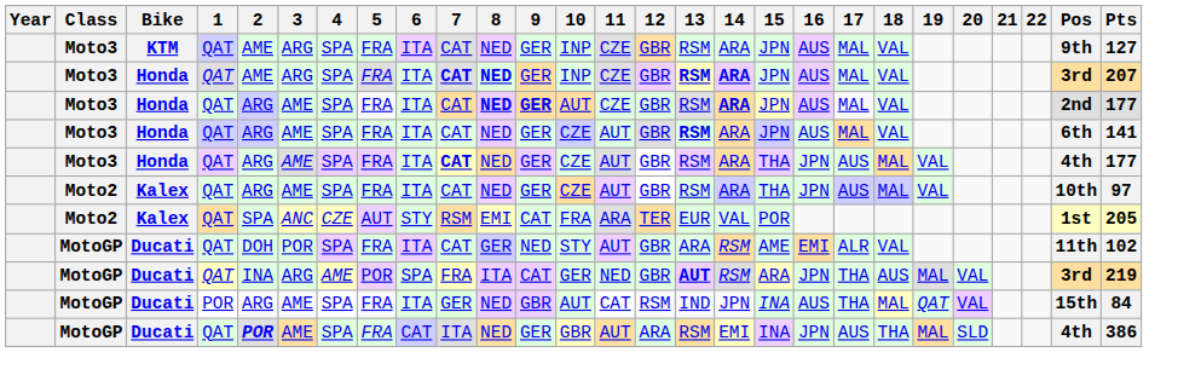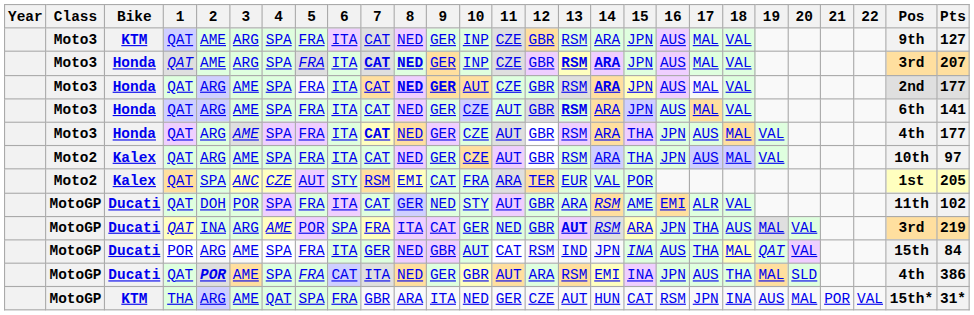 <table class="wikitable" style="text-align:center;">
 <tr>
 <th>Year</th>
 <th>Class</th>
 <th>Bike</th>
 <th>1</th>
 <th>2</th>
 <th>3</th>
 <th>4</th>
 <th>5</th>
 <th>6</th>
 <th>7</th>
 <th>8</th>
 <th>9</th>
 <th>10</th>
 <th>11</th>
 <th>12</th>
 <th>13</th>
 <th>14</th>
 <th>15</th>
 <th>16</th>
 <th>17</th>
 <th>18</th>
 <th>19</th>
 <th>20</th>
 <th>21</th>
 <th>22</th>
 <th>Pos</th>
 <th>Pts</th>
 </tr>
 <tr>
 <th></th>
 <th>Moto3</th>
 <th><a href='#'>KTM</a></th>
 <td style="background:#cfcfff;"><a href='#'>QAT</a><br></td>
 <td style="background:#dfffdf;"><a href='#'>AME</a><br></td>
 <td style="background:#dfffdf;"><a href='#'>ARG</a><br></td>
 <td style="background:#dfffdf;"><a href='#'>SPA</a><br></td>
 <td style="background:#dfffdf;"><a href='#'>FRA</a><br></td>
 <td style="background:#efcfff;"><a href='#'>ITA</a><br></td>
 <td style="background:#dfdfdf;"><a href='#'>CAT</a><br></td>
 <td style="background:#efcfff;"><a href='#'>NED</a><br></td>
 <td style="background:#dfffdf;"><a href='#'>GER</a><br></td>
 <td style="background:#dfffdf;"><a href='#'>INP</a><br></td>
 <td style="background:#dfdfdf;"><a href='#'>CZE</a><br></td>
 <td style="background:#ffdf9f;"><a href='#'>GBR</a><br></td>
 <td style="background:#dfffdf;"><a href='#'>RSM</a><br></td>
 <td style="background:#dfffdf;"><a href='#'>ARA</a><br></td>
 <td style="background:#dfffdf;"><a href='#'>JPN</a><br></td>
 <td style="background:#efcfff;"><a href='#'>AUS</a><br></td>
 <td style="background:#dfffdf;"><a href='#'>MAL</a><br></td>
 <td style="background:#dfffdf;"><a href='#'>VAL</a><br></td>
 <td></td>
 <td></td>
 <td></td>
 <td></td>
 <th>9th</th>
 <th>127</th>
 </tr>
 <tr>
 <th></th>
 <th>Moto3</th>
 <th><a href='#'>Honda</a></th>
 <td style="background:#dfdfdf;"><em><a href='#'>QAT</a></em><br></td>
 <td style="background:#dfffdf;"><a href='#'>AME</a><br></td>
 <td style="background:#dfffdf;"><a href='#'>ARG</a><br></td>
 <td style="background:#dfffdf;"><a href='#'>SPA</a><br></td>
 <td style="background:#dfdfdf;"><em><a href='#'>FRA</a></em><br></td>
 <td style="background:#dfffdf;"><a href='#'>ITA</a><br></td>
 <td style="background:#dfdfdf;"><strong><a href='#'>CAT</a></strong><br></td>
 <td style="background:#dfffdf;"><strong><a href='#'>NED</a></strong><br></td>
 <td style="background:#ffdf9f;"><a href='#'>GER</a><br></td>
 <td style="background:#dfffdf;"><a href='#'>INP</a><br></td>
 <td style="background:#dfdfdf;"><a href='#'>CZE</a><br></td>
 <td style="background:#efcfff;"><a href='#'>GBR</a><br></td>
 <td style="background:#ffffbf;"><strong><a href='#'>RSM</a></strong><br></td>
 <td style="background:#efcfff;"><strong><a href='#'>ARA</a></strong><br></td>
 <td style="background:#dfffdf;"><a href='#'>JPN</a><br></td>
 <td style="background:#efcfff;"><a href='#'>AUS</a><br></td>
 <td style="background:#dfffdf;"><a href='#'>MAL</a><br></td>
 <td style="background:#dfffdf;"><a href='#'>VAL</a><br></td>
 <td></td>
 <td></td>
 <td></td>
 <td></td>
 <th style="background:#ffdf9f;">3rd</th>
 <th style="background:#ffdf9f;">207</th>
 </tr>
 <tr>
 <th></th>
 <th>Moto3</th>
 <th><a href='#'>Honda</a></th>
 <td style="background:#dfffdf;"><a href='#'>QAT</a><br></td>
 <td style="background:#cfcfff;"><a href='#'>ARG</a><br></td>
 <td style="background:#dfffdf;"><a href='#'>AME</a><br></td>
 <td style="background:#dfffdf;"><a href='#'>SPA</a><br></td>
 <td><a href='#'>FRA</a></td>
 <td style="background:#dfffdf;"><a href='#'>ITA</a><br></td>
 <td style="background:#ffdf9f;"><a href='#'>CAT</a><br></td>
 <td style="background:#efcfff;"><strong><a href='#'>NED</a></strong><br></td>
 <td style="background:#ffdf9f;"><strong><a href='#'>GER</a></strong><br></td>
 <td style="background:#ffdf9f;"><a href='#'>AUT</a><br></td>
 <td style="background:#dfffdf;"><a href='#'>CZE</a><br></td>
 <td style="background:#dfffdf;"><a href='#'>GBR</a><br></td>
 <td style="background:#dfdfdf;"><a href='#'>RSM</a><br></td>
 <td style="background:#ffdf9f;"><strong><a href='#'>ARA</a></strong><br></td>
 <td style="background:#ffffbf;"><a href='#'>JPN</a><br></td>
 <td style="background:#efcfff;"><a href='#'>AUS</a><br></td>
 <td><a href='#'>MAL</a></td>
 <td style="background:#dfffdf;"><a href='#'>VAL</a><br></td>
 <td></td>
 <td></td>
 <td></td>
 <td></td>
 <th style="background:#dfdfdf;">2nd</th>
 <th style="background:#dfdfdf;">177</th>
 </tr>
 <tr>
 <th></th>
 <th>Moto3</th>
 <th><a href='#'>Honda</a></th>
 <td style="background:#cfcfff;"><a href='#'>QAT</a><br></td>
 <td style="background:#cfcfff;"><a href='#'>ARG</a><br></td>
 <td style="background:#dfffdf;"><a href='#'>AME</a><br></td>
 <td style="background:#dfffdf;"><a href='#'>SPA</a><br></td>
 <td style="background:#dfffdf;"><a href='#'>FRA</a><br></td>
 <td style="background:#dfffdf;"><a href='#'>ITA</a><br></td>
 <td style="background:#dfffdf;"><a href='#'>CAT</a><br></td>
 <td style="background:#efcfff;"><a href='#'>NED</a><br></td>
 <td style="background:#dfffdf;"><a href='#'>GER</a><br></td>
 <td style="background:#cfcfff;"><a href='#'>CZE</a><br></td>
 <td style="background:#dfffdf;"><a href='#'>AUT</a><br></td>
 <td style="background:#dfdfdf;"><a href='#'>GBR</a><br></td>
 <td style="background:#dfffdf;"><strong><a href='#'>RSM</a></strong><br></td>
 <td style="background:#ffdf9f;"><a href='#'>ARA</a><br></td>
 <td style="background:#cfcfff;"><a href='#'>JPN</a><br></td>
 <td style="background:#dfffdf;"><a href='#'>AUS</a><br></td>
 <td style="background:#ffdf9f;"><a href='#'>MAL</a><br></td>
 <td style="background:#dfffdf;"><a href='#'>VAL</a><br></td>
 <td></td>
 <td></td>
 <td></td>
 <td></td>
 <th>6th</th>
 <th>141</th>
 </tr>
 <tr>
 <th></th>
 <th>Moto3</th>
 <th><a href='#'>Honda</a></th>
 <td style="background:#efcfff;"><a href='#'>QAT</a><br></td>
 <td style="background:#dfffdf;"><a href='#'>ARG</a><br></td>
 <td style="background:#dfdfdf;"><em><a href='#'>AME</a></em><br></td>
 <td style="background:#efcfff;"><a href='#'>SPA</a><br></td>
 <td style="background:#efcfff;"><a href='#'>FRA</a><br></td>
 <td style="background:#dfffdf;"><a href='#'>ITA</a><br></td>
 <td style="background:#ffffbf;"><strong><a href='#'>CAT</a></strong><br></td>
 <td style="background:#ffdf9f;"><a href='#'>NED</a><br></td>
 <td style="background:#efcfff;"><a href='#'>GER</a><br></td>
 <td style="background:#dfffdf;"><a href='#'>CZE</a><br></td>
 <td style="background:#dfdfdf;"><a href='#'>AUT</a><br></td>
 <td style="background:#ffffff;"><a href='#'>GBR</a><br></td>
 <td style="background:#efcfff;"><a href='#'>RSM</a><br></td>
 <td style="background:#ffdf9f;"><a href='#'>ARA</a><br></td>
 <td style="background:#efcfff;"><a href='#'>THA</a><br></td>
 <td style="background:#dfffdf;"><a href='#'>JPN</a><br></td>
 <td style="background:#dfffdf;"><a href='#'>AUS</a><br></td>
 <td style="background:#ffdf9f;"><a href='#'>MAL</a><br></td>
 <td style="background:#dfffdf;"><a href='#'>VAL</a><br></td>
 <td></td>
 <td></td>
 <td></td>
 <th>4th</th>
 <th>177</th>
 </tr>
 <tr>
 <th></th>
 <th>Moto2</th>
 <th><a href='#'>Kalex</a></th>
 <td style="background:#dfffdf;"><a href='#'>QAT</a><br></td>
 <td style="background:#dfffdf;"><a href='#'>ARG</a><br></td>
 <td style="background:#dfffdf;"><a href='#'>AME</a><br></td>
 <td style="background:#dfffdf;"><a href='#'>SPA</a><br></td>
 <td style="background:#dfffdf;"><a href='#'>FRA</a><br></td>
 <td style="background:#dfffdf;"><a href='#'>ITA</a><br></td>
 <td style="background:#dfffdf;"><a href='#'>CAT</a><br></td>
 <td style="background:#efcfff;"><a href='#'>NED</a><br></td>
 <td style="background:#dfffdf;"><a href='#'>GER</a><br></td>
 <td style="background:#ffdf9f;"><a href='#'>CZE</a><br></td>
 <td style="background:#efcfff;"><a href='#'>AUT</a><br></td>
 <td style="background:#ffffff;"><a href='#'>GBR</a><br></td>
 <td style="background:#dfffdf;"><a href='#'>RSM</a><br></td>
 <td style="background:#cfcfff;"><a href='#'>ARA</a><br></td>
 <td style="background:#dfffdf;"><a href='#'>THA</a><br></td>
 <td style="background:#dfffdf;"><a href='#'>JPN</a><br></td>
 <td style="background:#cfcfff;"><a href='#'>AUS</a><br></td>
 <td style="background:#cfcfff;"><a href='#'>MAL</a><br></td>
 <td style="background:#dfffdf;"><a href='#'>VAL</a><br></td>
 <td></td>
 <td></td>
 <td></td>
 <th>10th</th>
 <th>97</th>
 </tr>
 <tr>
 <th></th>
 <th>Moto2</th>
 <th><a href='#'>Kalex</a></th>
 <td style="background:#ffdf9f;"><a href='#'>QAT</a><br></td>
 <td style="background:#dfffdf;"><a href='#'>SPA</a><br></td>
 <td style="background:#ffffbf;"><em><a href='#'>ANC</a></em><br></td>
 <td style="background:#ffffbf;"><em><a href='#'>CZE</a></em><br></td>
 <td style="background:#efcfff;"><a href='#'>AUT</a><br></td>
 <td style="background:#dfffdf;"><a href='#'>STY</a><br></td>
 <td style="background:#ffdf9f;"><a href='#'>RSM</a><br></td>
 <td style="background:#ffffbf;"><a href='#'>EMI</a><br></td>
 <td style="background:#dfffdf;"><a href='#'>CAT</a><br></td>
 <td style="background:#dfffdf;"><a href='#'>FRA</a><br></td>
 <td style="background:#dfdfdf;"><a href='#'>ARA</a><br></td>
 <td style="background:#ffdf9f;"><a href='#'>TER</a><br></td>
 <td style="background:#dfffdf;"><a href='#'>EUR</a><br></td>
 <td style="background:#dfffdf;"><a href='#'>VAL</a><br></td>
 <td style="background:#dfffdf;"><a href='#'>POR</a><br></td>
 <td></td>
 <td></td>
 <td></td>
 <td></td>
 <td></td>
 <td></td>
 <td></td>
 <th style="background:#ffffbf;">1st</th>
 <th style="background:#ffffbf;">205</th>
 </tr>
 <tr>
 <th></th>
 <th>MotoGP</th>
 <th><a href='#'>Ducati</a></th>
 <td style="background:#dfffdf;"><a href='#'>QAT</a><br></td>
 <td style="background:#dfffdf;"><a href='#'>DOH</a><br></td>
 <td style="background:#dfffdf;"><a href='#'>POR</a><br></td>
 <td style="background:#efcfff;"><a href='#'>SPA</a><br></td>
 <td style="background:#dfffdf;"><a href='#'>FRA</a><br></td>
 <td style="background:#efcfff;"><a href='#'>ITA</a><br></td>
 <td style="background:#dfffdf;"><a href='#'>CAT</a><br></td>
 <td style="background:#cfcfff;"><a href='#'>GER</a><br></td>
 <td style="background:#dfffdf;"><a href='#'>NED</a><br></td>
 <td style="background:#dfffdf;"><a href='#'>STY</a><br></td>
 <td style="background:#efcfff;"><a href='#'>AUT</a><br></td>
 <td style="background:#dfffdf;"><a href='#'>GBR</a><br></td>
 <td style="background:#dfffdf;"><a href='#'>ARA</a><br></td>
 <td style="background:#ffdf9f;"><em><a href='#'>RSM</a></em><br></td>
 <td style="background:#dfffdf;"><a href='#'>AME</a><br></td>
 <td style="background:#ffdf9f;"><a href='#'>EMI</a><br></td>
 <td style="background:#dfffdf;"><a href='#'>ALR</a><br></td>
 <td style="background:#dfffdf;"><a href='#'>VAL</a><br></td>
 <td></td>
 <td></td>
 <td></td>
 <td></td>
 <th>11th</th>
 <th>102</th>
 </tr>
 <tr>
 <th></th>
 <th>MotoGP</th>
 <th><a href='#'>Ducati</a></th>
 <td style="background:#ffffbf;"><em><a href='#'>QAT</a></em><br></td>
 <td style="background:#dfffdf;"><a href='#'>INA</a><br></td>
 <td style="background:#dfffdf;"><a href='#'>ARG</a><br></td>
 <td style="background:#ffffbf;"><em><a href='#'>AME</a></em><br></td>
 <td style="background:#efcfff;"><a href='#'>POR</a><br></td>
 <td style="background:#dfffdf;"><a href='#'>SPA</a><br></td>
 <td style="background:#ffffbf;"><a href='#'>FRA</a><br></td>
 <td style="background:#efcfff;"><a href='#'>ITA</a><br></td>
 <td style="background:#efcfff;"><a href='#'>CAT</a><br></td>
 <td style="background:#dfffdf;"><a href='#'>GER</a><br></td>
 <td style="background:#dfffdf;"><a href='#'>NED</a><br></td>
 <td style="background:#dfffdf;"><a href='#'>GBR</a><br></td>
 <td style="background:#efcfff;"><strong><a href='#'>AUT</a></strong><br></td>
 <td style="background:#dfdfdf;"><em><a href='#'>RSM</a></em><br></td>
 <td style="background:#ffffbf;"><a href='#'>ARA</a><br></td>
 <td style="background:#dfffdf;"><a href='#'>JPN</a><br></td>
 <td style="background:#dfffdf;"><a href='#'>THA</a><br></td>
 <td style="background:#dfffdf;"><a href='#'>AUS</a><br></td>
 <td style="background:#dfdfdf;"><a href='#'>MAL</a><br></td>
 <td style="background:#dfffdf;"><a href='#'>VAL</a><br></td>
 <td></td>
 <td></td>
 <th style="background:#ffdf9f;">3rd</th>
 <th style="background:#ffdf9f;">219</th>
 </tr>
 <tr>
 <th></th>
 <th>MotoGP</th>
 <th><a href='#'>Ducati</a></th>
 <td style="background:#ffffff;"><a href='#'>POR</a><br></td>
 <td><a href='#'>ARG</a></td>
 <td><a href='#'>AME</a></td>
 <td style="background:#ffffff;"><a href='#'>SPA</a><br></td>
 <td><a href='#'>FRA</a></td>
 <td style="background:#dfffdf;"><a href='#'>ITA</a><br></td>
 <td style="background:#dfffdf;"><a href='#'>GER</a><br></td>
 <td style="background:#efcfff;"><a href='#'>NED</a><br></td>
 <td style="background:#efcfff;"><a href='#'>GBR</a><br></td>
 <td style="background:#dfffdf;"><a href='#'>AUT</a><br></td>
 <td style="background:#ffffff;"><a href='#'>CAT</a><br></td>
 <td><a href='#'>RSM</a></td>
 <td><a href='#'>IND</a></td>
 <td><a href='#'>JPN</a></td>
 <td style="background:#dfffdf;"><em><a href='#'>INA</a></em><br></td>
 <td style="background:#dfffdf;"><a href='#'>AUS</a><br></td>
 <td style="background:#dfffdf;"><a href='#'>THA</a><br></td>
 <td style="background:#ffffbf;"><a href='#'>MAL</a><br></td>
 <td style="background:#dfffdf;"><em><a href='#'>QAT</a></em><br></td>
 <td style="background:#efcfff;"><a href='#'>VAL</a><br></td>
 <td></td>
 <td></td>
 <th>15th</th>
 <th>84</th>
 </tr>
 <tr>
 <th></th>
 <th>MotoGP</th>
 <th><a href='#'>Ducati</a></th>
 <td style="background:#dfffdf;"><a href='#'>QAT</a><br></td>
 <td style="background:#dfdfdf;"><strong><em><a href='#'>POR</a></em></strong><br></td>
 <td style="background:#ffdf9f;"><a href='#'>AME</a><br></td>
 <td style="background:#dfffdf;"><a href='#'>SPA</a><br></td>
 <td style="background:#dfffdf;"><em><a href='#'>FRA</a></em><br></td>
 <td style="background:#cfcfff;"><a href='#'>CAT</a><br></td>
 <td style="background:#dfdfdf;"><a href='#'>ITA</a><br></td>
 <td style="background:#ffdf9f;"><a href='#'>NED</a><br></td>
 <td style="background:#dfffdf;"><a href='#'>GER</a><br></td>
 <td style="background:#ffffbf;"><a href='#'>GBR</a><br></td>
 <td style="background:#ffdf9f;"><a href='#'>AUT</a><br></td>
 <td style="background:#dfffdf;"><a href='#'>ARA</a><br></td>
 <td style="background:#ffdf9f;"><a href='#'>RSM</a><br></td>
 <td style="background:#ffffbf;"><a href='#'>EMI</a><br></td>
 <td style="background:#efcfff;"><a href='#'>INA</a><br></td>
 <td style="background:#dfffdf;"><a href='#'>JPN</a><br></td>
 <td style="background:#dfffdf;"><a href='#'>AUS</a><br></td>
 <td style="background:#dfffdf;"><a href='#'>THA</a><br></td>
 <td style="background:#ffdf9f;"><a href='#'>MAL</a><br></td>
 <td style="background:#DFFFDF;"><a href='#'>SLD</a><br></td>
 <td></td>
 <td></td>
 <th>4th</th>
 <th>386</th>
 </tr>
+<tr>
+<th></th>
+<th>MotoGP</th>
+<th><a href='#'>KTM</a></th>
+<td style="background:#DFFFDF;"><a href='#'>THA</a><br></td>
+<td style="background:#CFCFFF;"><a href='#'>ARG</a><br></td>
+<td style="background:#DFFFDF;"><a href='#'>AME</a><br></td>
+<td style="background:#DFFFDF;"><a href='#'>QAT</a><br></td>
+<td style="background:#DFFFDF;"><a href='#'>SPA</a><br></td>
+<td style="background:#DFFFDF;"><a href='#'>FRA</a><br></td>
+<td style="background:#;"><a href='#'>GBR</a><br></td>
+<td style="background:#;"><a href='#'>ARA</a><br></td>
+<td style="background:#;"><a href='#'>ITA</a><br></td>
+<td style="background:#;"><a href='#'>NED</a><br></td>
+<td style="background:#;"><a href='#'>GER</a><br></td>
+<td style="background:#;"><a href='#'>CZE</a><br></td>
+<td style="background:#;"><a href='#'>AUT</a><br></td>
+<td style="background:#;"><a href='#'>HUN</a><br></td>
+<td style="background:#;"><a href='#'>CAT</a><br></td>
+<td style="background:#;"><a href='#'>RSM</a><br></td>
+<td style="background:#;"><a href='#'>JPN</a><br></td>
+<td style="background:#;"><a href='#'>INA</a><br></td>
+<td style="background:#;"><a href='#'>AUS</a><br></td>
+<td style="background:#;"><a href='#'>MAL</a><br></td>
+<td style="background:#;"><a href='#'>POR</a><br></td>
+<td style="background:#;"><a href='#'>VAL</a><br></td>
+<th>15th*</th>
+<th>31*</th>
+</tr>
 </table>
